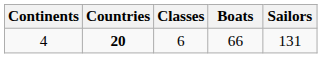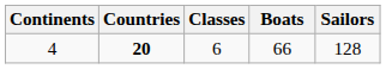 <table class="wikitable">
 <tr>
 <th width=50>Continents</th>
 <th width=50>Countries</th>
 <th width=50>Classes</th>
 <th width=50>Boats</th>
 <th width=50>Sailors</th>
 </tr>
 <tr>
 <td align="center">4</td>
 <td align="center"><strong>20</strong></td>
 <td align="center">6</td>
 <td align="center">66</td>
-<td align="center">131</td>
+<td align="center">128</td>
 </tr>
 </table>
